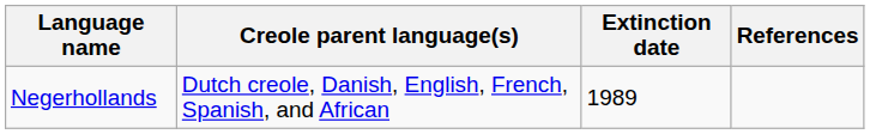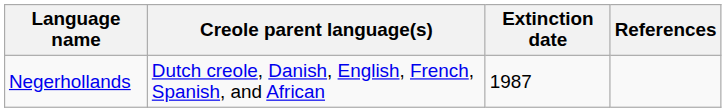 <table class="wikitable sortable">
 <tr>
 <th>Language name</th>
 <th>Creole parent language(s)</th>
 <th>Extinction date</th>
 <th>References</th>
 </tr>
 <tr>
 <td><a href='#'>Negerhollands</a></td>
 <td><a href='#'>Dutch creole</a>, <a href='#'>Danish</a>, <a href='#'>English</a>, <a href='#'>French</a>, <a href='#'>Spanish</a>, and <a href='#'>African</a></td>
-<td>1989</td>
+<td>1987</td>
 <td></td>
 </tr>
 </table>
